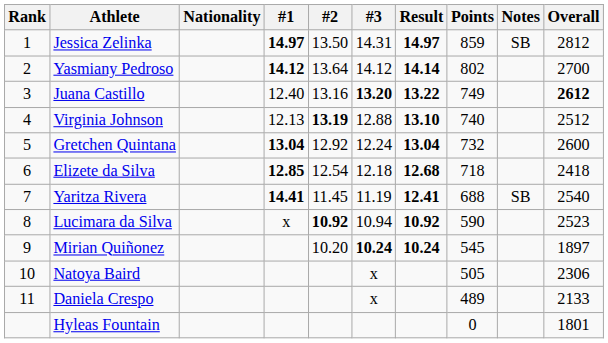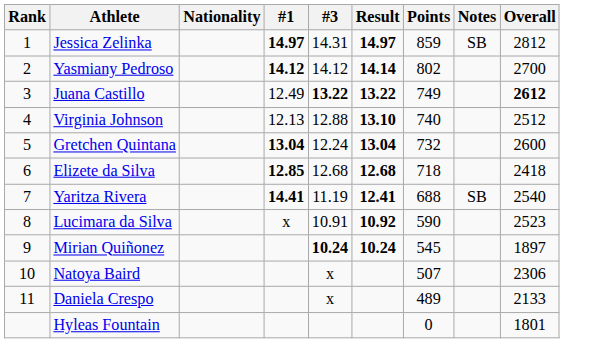 <table class="wikitable sortable" style="text-align:center">
 <tr>
 <th>Rank</th>
 <th>Athlete</th>
 <th>Nationality</th>
 <th>#1</th>
-<th>#2</th>
 <th>#3</th>
 <th>Result</th>
 <th>Points</th>
 <th>Notes</th>
 <th>Overall</th>
 </tr>
 <tr>
 <td>1</td>
 <td align=left><a href='#'>Jessica Zelinka</a></td>
 <td align=left></td>
 <td><strong>14.97</strong></td>
-<td>13.50</td>
 <td>14.31</td>
 <td><strong>14.97</strong></td>
 <td>859</td>
 <td>SB</td>
 <td>2812</td>
 </tr>
 <tr>
 <td>2</td>
 <td align=left><a href='#'>Yasmiany Pedroso</a></td>
 <td align=left></td>
 <td><strong>14.12</strong></td>
-<td>13.64</td>
 <td>14.12</td>
 <td><strong>14.14</strong></td>
 <td>802</td>
 <td></td>
 <td>2700</td>
 </tr>
 <tr>
 <td>3</td>
 <td align=left><a href='#'>Juana Castillo</a></td>
 <td align=left></td>
-<td>12.40</td>
-<td>13.16</td>
-<td><strong>13.20</strong></td>
+<td>12.49</td>
+<td><strong>13.22</strong></td>
 <td><strong>13.22</strong></td>
 <td>749</td>
 <td></td>
 <td><strong>2612</strong></td>
 </tr>
 <tr>
 <td>4</td>
 <td align=left><a href='#'>Virginia Johnson</a></td>
 <td align=left></td>
 <td>12.13</td>
-<td><strong>13.19</strong></td>
 <td>12.88</td>
 <td><strong>13.10</strong></td>
 <td>740</td>
 <td></td>
 <td>2512</td>
 </tr>
 <tr>
 <td>5</td>
 <td align=left><a href='#'>Gretchen Quintana</a></td>
 <td align=left></td>
 <td><strong>13.04</strong></td>
-<td>12.92</td>
 <td>12.24</td>
 <td><strong>13.04</strong></td>
 <td>732</td>
 <td></td>
 <td>2600</td>
 </tr>
 <tr>
 <td>6</td>
 <td align=left><a href='#'>Elizete da Silva</a></td>
 <td align=left></td>
 <td><strong>12.85</strong></td>
-<td>12.54</td>
-<td>12.18</td>
+<td>12.68</td>
 <td><strong>12.68</strong></td>
 <td>718</td>
 <td></td>
 <td>2418</td>
 </tr>
 <tr>
 <td>7</td>
 <td align=left><a href='#'>Yaritza Rivera</a></td>
 <td align=left></td>
 <td><strong>14.41</strong></td>
-<td>11.45</td>
 <td>11.19</td>
 <td><strong>12.41</strong></td>
 <td>688</td>
 <td>SB</td>
 <td>2540</td>
 </tr>
 <tr>
 <td>8</td>
 <td align=left><a href='#'>Lucimara da Silva</a></td>
 <td align=left></td>
 <td>x</td>
-<td><strong>10.92</strong></td>
-<td>10.94</td>
+<td>10.91</td>
 <td><strong>10.92</strong></td>
 <td>590</td>
 <td></td>
 <td>2523</td>
 </tr>
 <tr>
 <td>9</td>
 <td align=left><a href='#'>Mirian Quiñonez</a></td>
 <td align=left></td>
 <td></td>
-<td>10.20</td>
 <td><strong>10.24</strong></td>
 <td><strong>10.24</strong></td>
 <td>545</td>
 <td></td>
 <td>1897</td>
 </tr>
 <tr>
 <td>10</td>
 <td align=left><a href='#'>Natoya Baird</a></td>
 <td align=left></td>
 <td><strong></strong></td>
-<td></td>
 <td>x</td>
 <td><strong></strong></td>
-<td>505</td>
+<td>507</td>
 <td></td>
 <td>2306</td>
 </tr>
 <tr>
 <td>11</td>
 <td align=left><a href='#'>Daniela Crespo</a></td>
 <td align=left></td>
 <td></td>
-<td><strong></strong></td>
 <td>x</td>
 <td><strong></strong></td>
 <td>489</td>
 <td></td>
 <td>2133</td>
 </tr>
 <tr>
 <td></td>
 <td align=left><a href='#'>Hyleas Fountain</a></td>
 <td align=left></td>
 <td></td>
 <td></td>
-<td></td>
 <td><strong></strong></td>
 <td>0</td>
 <td></td>
 <td>1801</td>
 </tr>
 </table>
